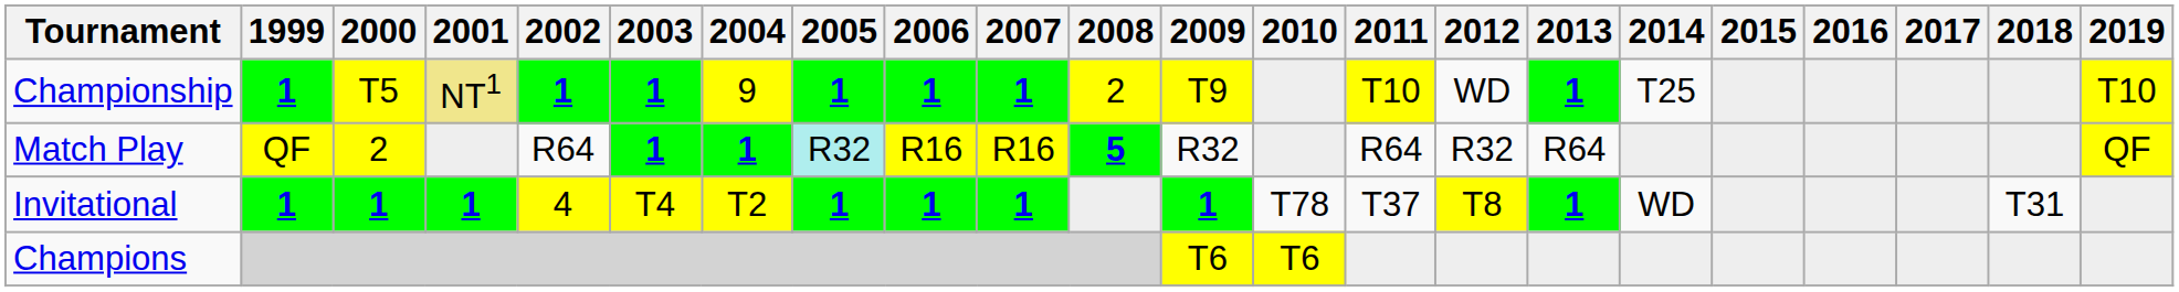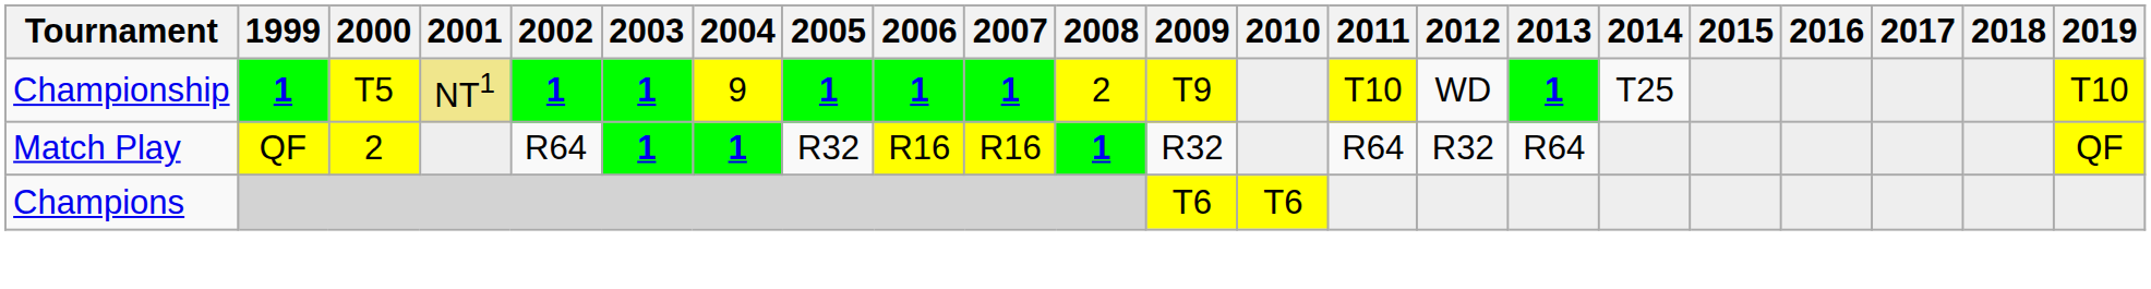 <table class="wikitable" style="text-align:center;">
 <tr>
 <th>Tournament</th>
 <th>1999</th>
 <th>2000</th>
 <th>2001</th>
 <th>2002</th>
 <th>2003</th>
 <th>2004</th>
 <th>2005</th>
 <th>2006</th>
 <th>2007</th>
 <th>2008</th>
 <th>2009</th>
 <th>2010</th>
 <th>2011</th>
 <th>2012</th>
 <th>2013</th>
 <th>2014</th>
 <th>2015</th>
 <th>2016</th>
 <th>2017</th>
 <th>2018</th>
 <th>2019</th>
 </tr>
 <tr>
 <td align="left"><a href='#'>Championship</a></td>
 <td style="background:lime;"><a href='#'><strong>1</strong></a></td>
 <td style="background:yellow;">T5</td>
 <td style="background: khaki;">NT<sup>1</sup></td>
 <td style="background:lime;"><a href='#'><strong>1</strong></a></td>
 <td style="background:lime;"><a href='#'><strong>1</strong></a></td>
 <td style="background:yellow;">9</td>
 <td style="background:lime;"><a href='#'><strong>1</strong></a></td>
 <td style="background:lime;"><a href='#'><strong>1</strong></a></td>
 <td style="background:lime;"><a href='#'><strong>1</strong></a></td>
 <td style="background:yellow;">2</td>
 <td style="background:yellow;">T9</td>
 <td style="background:#eeeeee;"></td>
 <td style="background:yellow;">T10</td>
 <td>WD</td>
 <td style="background:lime;"><a href='#'><strong>1</strong></a></td>
 <td>T25</td>
 <td style="background:#eeeeee;"></td>
 <td style="background:#eeeeee;"></td>
 <td style="background:#eeeeee;"></td>
 <td style="background:#eeeeee;"></td>
 <td style="background:yellow;">T10</td>
 </tr>
 <tr>
 <td align="left"><a href='#'>Match Play</a></td>
 <td style="background:yellow;">QF</td>
 <td style="background:yellow;">2</td>
 <td style="background:#eeeeee;"></td>
 <td>R64</td>
 <td style="background:lime;"><a href='#'><strong>1</strong></a></td>
 <td style="background:lime;"><a href='#'><strong>1</strong></a></td>
-<td style="background: paleturquoise;">R32</td>
+<td>R32</td>
 <td style="background:yellow;">R16</td>
 <td style="background:yellow;">R16</td>
-<td style="background:lime;"><a href='#'><strong>5</strong></a></td>
+<td style="background:lime;"><a href='#'><strong>1</strong></a></td>
 <td>R32</td>
 <td style="background:#eeeeee;"></td>
 <td>R64</td>
 <td>R32</td>
 <td>R64</td>
 <td style="background:#eeeeee;"></td>
 <td style="background:#eeeeee;"></td>
 <td style="background:#eeeeee;"></td>
 <td style="background:#eeeeee;"></td>
 <td style="background:#eeeeee;"></td>
 <td style="background:yellow;">QF</td>
-</tr>
-<tr>
-<td align="left"><a href='#'>Invitational</a></td>
-<td style="background:lime;"><a href='#'><strong>1</strong></a></td>
-<td style="background:lime;"><a href='#'><strong>1</strong></a></td>
-<td style="background:lime;"><a href='#'><strong>1</strong></a></td>
-<td style="background:yellow;">4</td>
-<td style="background:yellow;">T4</td>
-<td style="background:yellow;">T2</td>
-<td style="background:lime;"><a href='#'><strong>1</strong></a></td>
-<td style="background:lime;"><a href='#'><strong>1</strong></a></td>
-<td style="background:lime;"><a href='#'><strong>1</strong></a></td>
-<td style="background:#eeeeee;"></td>
-<td style="background:lime;"><a href='#'><strong>1</strong></a></td>
-<td>T78</td>
-<td>T37</td>
-<td style="background:yellow;">T8</td>
-<td style="background:lime;"><a href='#'><strong>1</strong></a></td>
-<td>WD</td>
-<td style="background:#eeeeee;"></td>
-<td style="background:#eeeeee;"></td>
-<td style="background:#eeeeee;"></td>
-<td>T31</td>
-<td style="background:#eeeeee;"></td>
 </tr>
 <tr>
 <td align="left"><a href='#'>Champions</a></td>
 <td style="background:#D3D3D3;" colspan=10></td>
 <td style="background:yellow;">T6</td>
 <td style="background:yellow;">T6</td>
 <td style="background:#eeeeee;"></td>
 <td style="background:#eeeeee;"></td>
 <td style="background:#eeeeee;"></td>
 <td style="background:#eeeeee;"></td>
 <td style="background:#eeeeee;"></td>
 <td style="background:#eeeeee;"></td>
 <td style="background:#eeeeee;"></td>
 <td style="background:#eeeeee;"></td>
 <td style="background:#eeeeee;"></td>
 </tr>
 </table>
